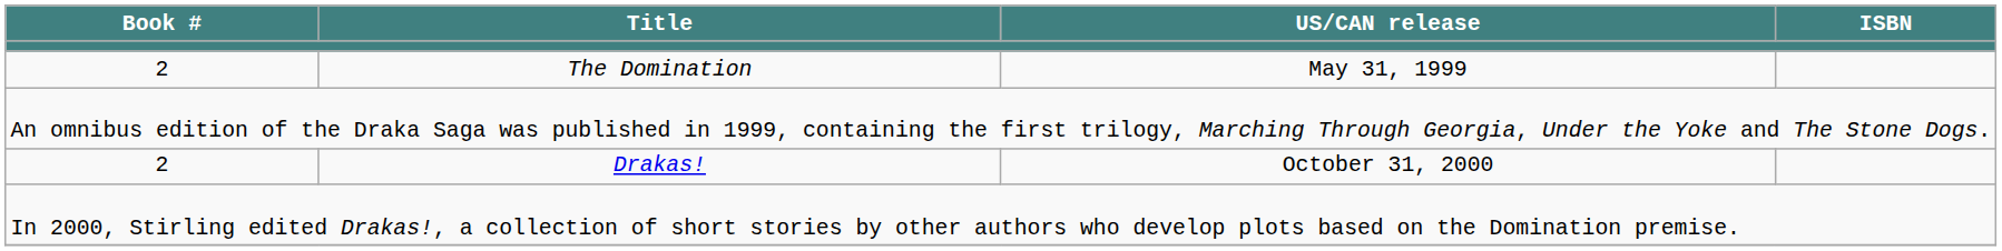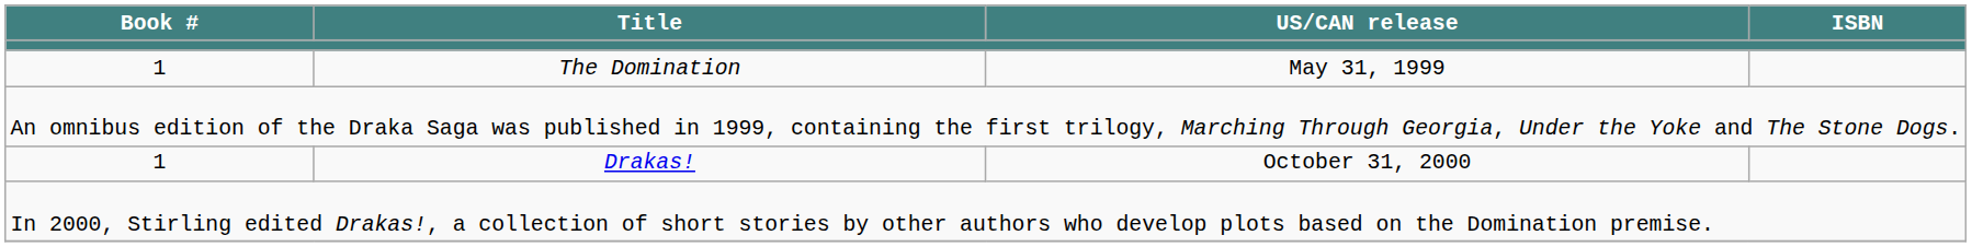 <table class="wikitable">
 <tr style="color:white">
 <th style="background-color: #408080;">Book #</th>
 <th style="background-color: #408080;">Title</th>
 <th style="background-color: #408080;">US/CAN release</th>
 <th style="background-color: #408080;">ISBN</th>
 </tr>
 <tr>
 <td colspan="6" bgcolor="#408080"></td>
 </tr>
 <tr>
-<td align="center">2</td>
+<td align="center">1</td>
 <td align="center"><em>The Domination</em></td>
 <td align="center">May 31, 1999</td>
 <td align="center"></td>
 </tr>
 <tr>
 <td colspan="6"><br>An omnibus edition of the Draka Saga was published in 1999, containing the first trilogy, <em>Marching Through Georgia</em>, <em>Under the Yoke</em> and <em>The Stone Dogs</em>.</td>
 </tr>
 <tr>
-<td align="center">2</td>
+<td align="center">1</td>
 <td align="center"><em><a href='#'>Drakas!</a></em></td>
 <td align="center">October 31, 2000</td>
 <td align="center"></td>
 </tr>
 <tr>
 <td colspan="6"><br>In 2000, Stirling edited <em>Drakas!</em>, a collection of short stories by other authors who develop plots based on the Domination premise.</td>
 </tr>
 <tr>
 </tr>
 </table>
